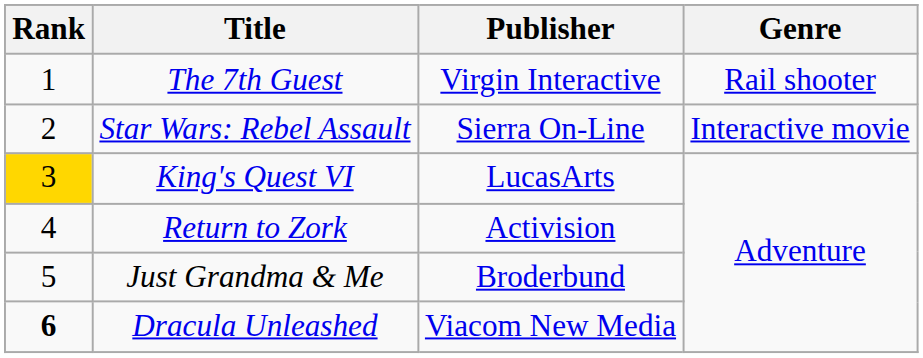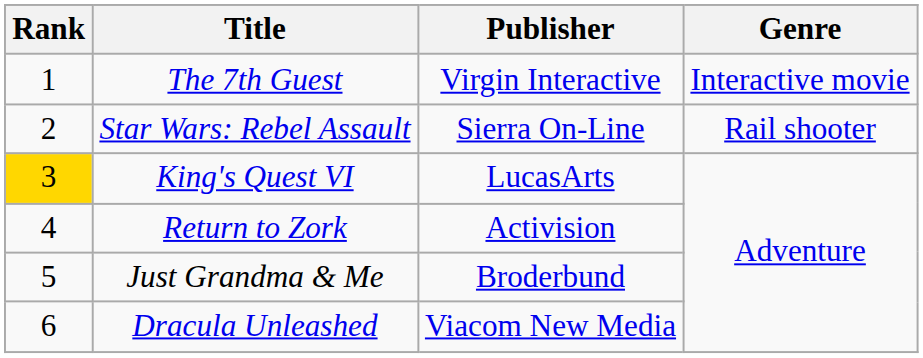 <table class="wikitable sortable" style="text-align:center">
 <tr>
 <th>Rank</th>
 <th>Title</th>
 <th>Publisher</th>
 <th>Genre</th>
 </tr>
 <tr>
 <td>1</td>
 <td><em><a href='#'>The 7th Guest</a></em></td>
 <td><a href='#'>Virgin Interactive</a></td>
-<td><a href='#'>Rail shooter</a></td>
+<td><a href='#'>Interactive movie</a></td>
 </tr>
 <tr>
 <td>2</td>
 <td><em><a href='#'>Star Wars: Rebel Assault</a></em></td>
 <td><a href='#'>Sierra On-Line</a></td>
-<td><a href='#'>Interactive movie</a></td>
+<td><a href='#'>Rail shooter</a></td>
 </tr>
 <tr>
 <td style="background: gold;">3</td>
 <td><em><a href='#'>King's Quest VI</a></em></td>
 <td><a href='#'>LucasArts</a></td>
 <td rowspan="4"><a href='#'>Adventure</a></td>
 </tr>
 <tr>
 <td>4</td>
 <td><em><a href='#'>Return to Zork</a></em></td>
 <td><a href='#'>Activision</a></td>
 </tr>
 <tr>
 <td>5</td>
 <td><em>Just Grandma & Me</em></td>
 <td><a href='#'>Broderbund</a></td>
 </tr>
 <tr>
-<td><strong>6</strong></td>
+<td>6</td>
 <td><em><a href='#'>Dracula Unleashed</a></em></td>
 <td><a href='#'>Viacom New Media</a></td>
 </tr>
 </table>
